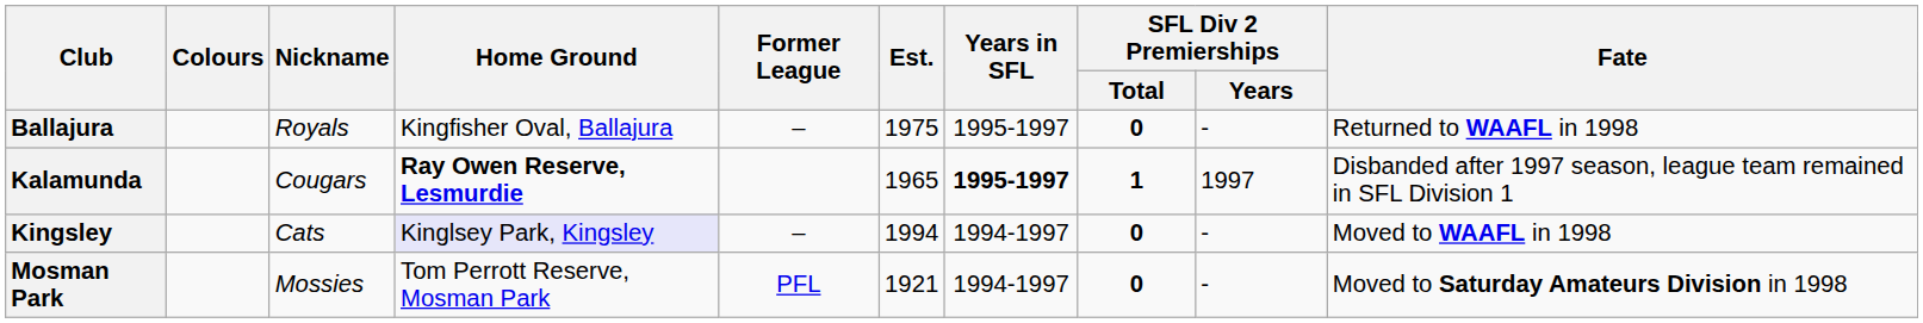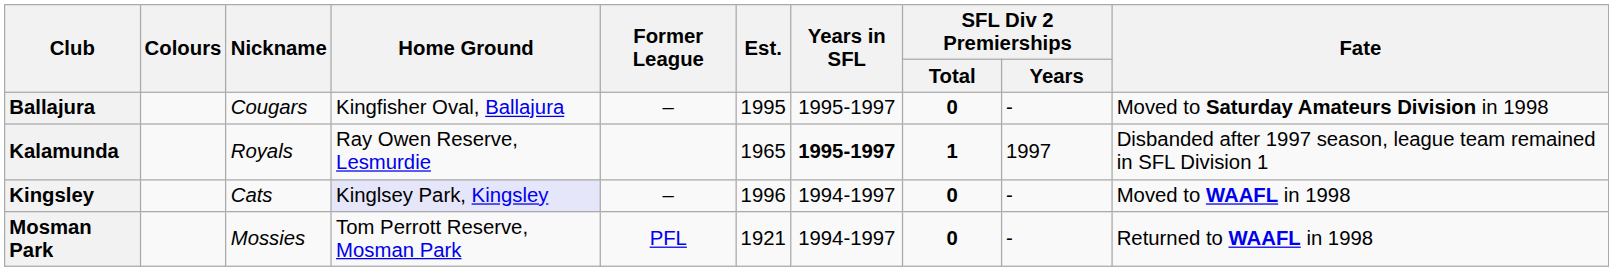 <table class="wikitable sortable" style="text-align:center; width:100%">
 <tr>
 <th rowspan="2">Club</th>
 <th rowspan="2">Colours</th>
 <th rowspan="2">Nickname</th>
 <th rowspan="2">Home Ground</th>
 <th rowspan="2">Former League</th>
 <th rowspan="2">Est.</th>
 <th rowspan="2">Years in SFL</th>
 <th colspan="2">SFL Div 2 Premierships</th>
 <th rowspan="2">Fate</th>
 </tr>
 <tr>
 <th>Total</th>
 <th>Years</th>
 </tr>
 <tr>
 <th style="text-align:left">Ballajura</th>
 <td></td>
-<td align="left"><em>Royals</em></td>
+<td align="left"><em>Cougars</em></td>
 <td align="left">Kingfisher Oval, <a href='#'>Ballajura</a></td>
 <td>–</td>
-<td>1975</td>
+<td>1995</td>
 <td>1995-1997</td>
 <td><strong>0</strong></td>
 <td align="left">-</td>
-<td align="left">Returned to <strong><a href='#'>WAAFL</a></strong> in 1998</td>
+<td align="left">Moved to <strong>Saturday Amateurs Division</strong> in 1998</td>
 </tr>
 <tr>
 <th style="text-align:left">Kalamunda</th>
 <td></td>
-<td align="left"><em>Cougars</em></td>
-<td align="left"><strong>Ray Owen Reserve, <a href='#'>Lesmurdie</a></strong></td>
+<td align="left"><em>Royals</em></td>
+<td align="left">Ray Owen Reserve, <a href='#'>Lesmurdie</a></td>
 <td></td>
 <td>1965</td>
 <td><strong>1995-1997</strong></td>
 <td><strong>1</strong></td>
 <td align="left">1997</td>
 <td align="left">Disbanded after 1997 season, league team remained in SFL Division 1</td>
 </tr>
 <tr>
 <th style="text-align:left">Kingsley</th>
 <td></td>
 <td align="left"><em>Cats</em></td>
 <td align="left" style="background: lavender;">Kinglsey Park, <a href='#'>Kingsley</a></td>
 <td>–</td>
-<td>1994</td>
+<td>1996</td>
 <td>1994-1997</td>
 <td><strong>0</strong></td>
 <td align="left">-</td>
 <td align="left">Moved to <strong><a href='#'>WAAFL</a></strong> in 1998</td>
 </tr>
 <tr>
 <th style="text-align:left">Mosman Park</th>
 <td></td>
 <td align="left"><em>Mossies</em></td>
 <td align="left">Tom Perrott Reserve, <a href='#'>Mosman Park</a></td>
 <td><a href='#'>PFL</a></td>
 <td>1921</td>
 <td>1994-1997</td>
 <td><strong>0</strong></td>
 <td align="left">-</td>
-<td align="left">Moved to <strong>Saturday Amateurs Division</strong> in 1998</td>
+<td align="left">Returned to <strong><a href='#'>WAAFL</a></strong> in 1998</td>
 </tr>
 </table>
